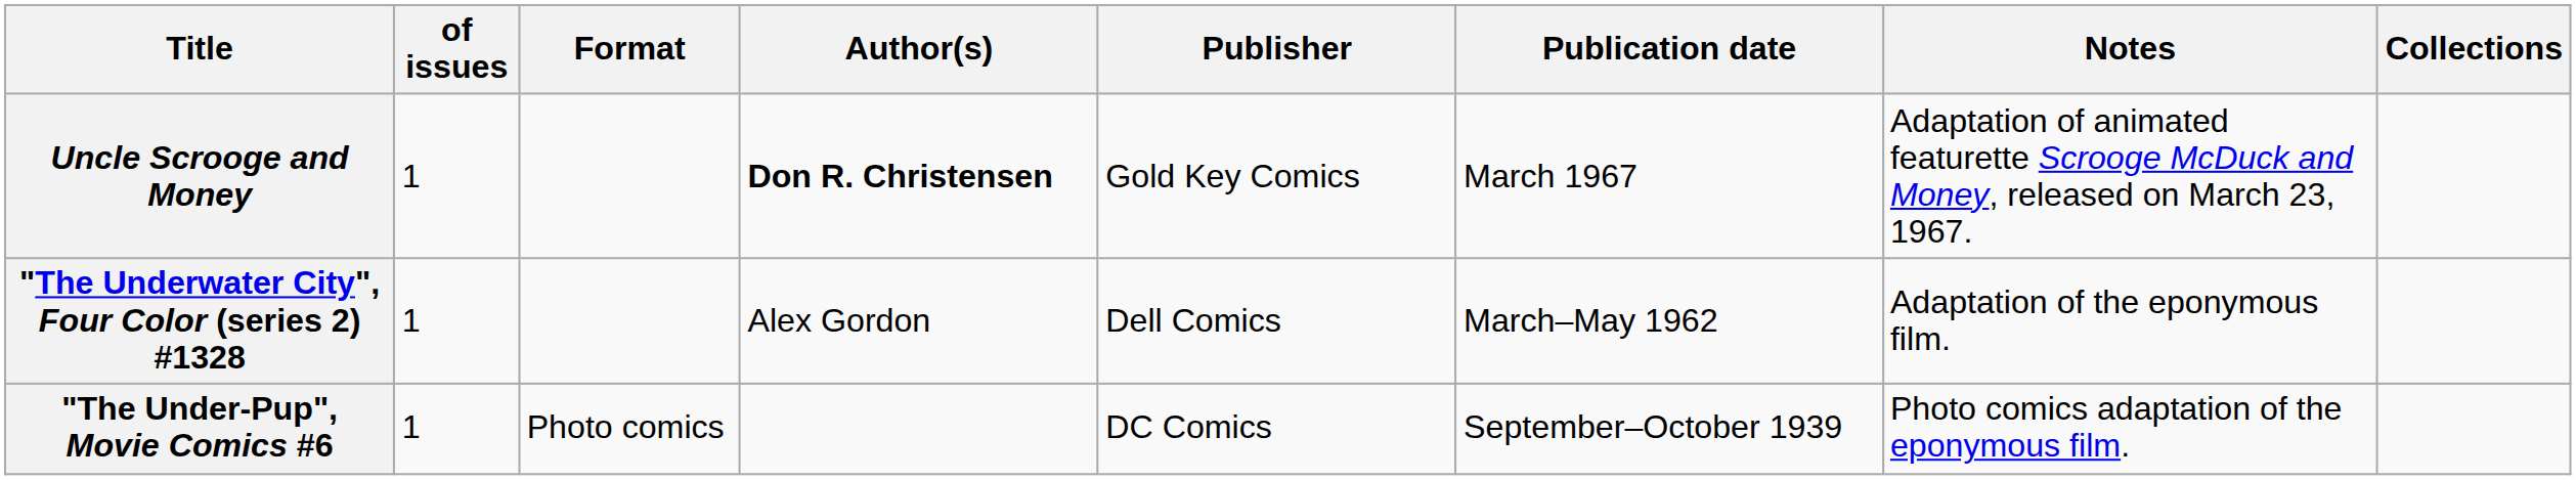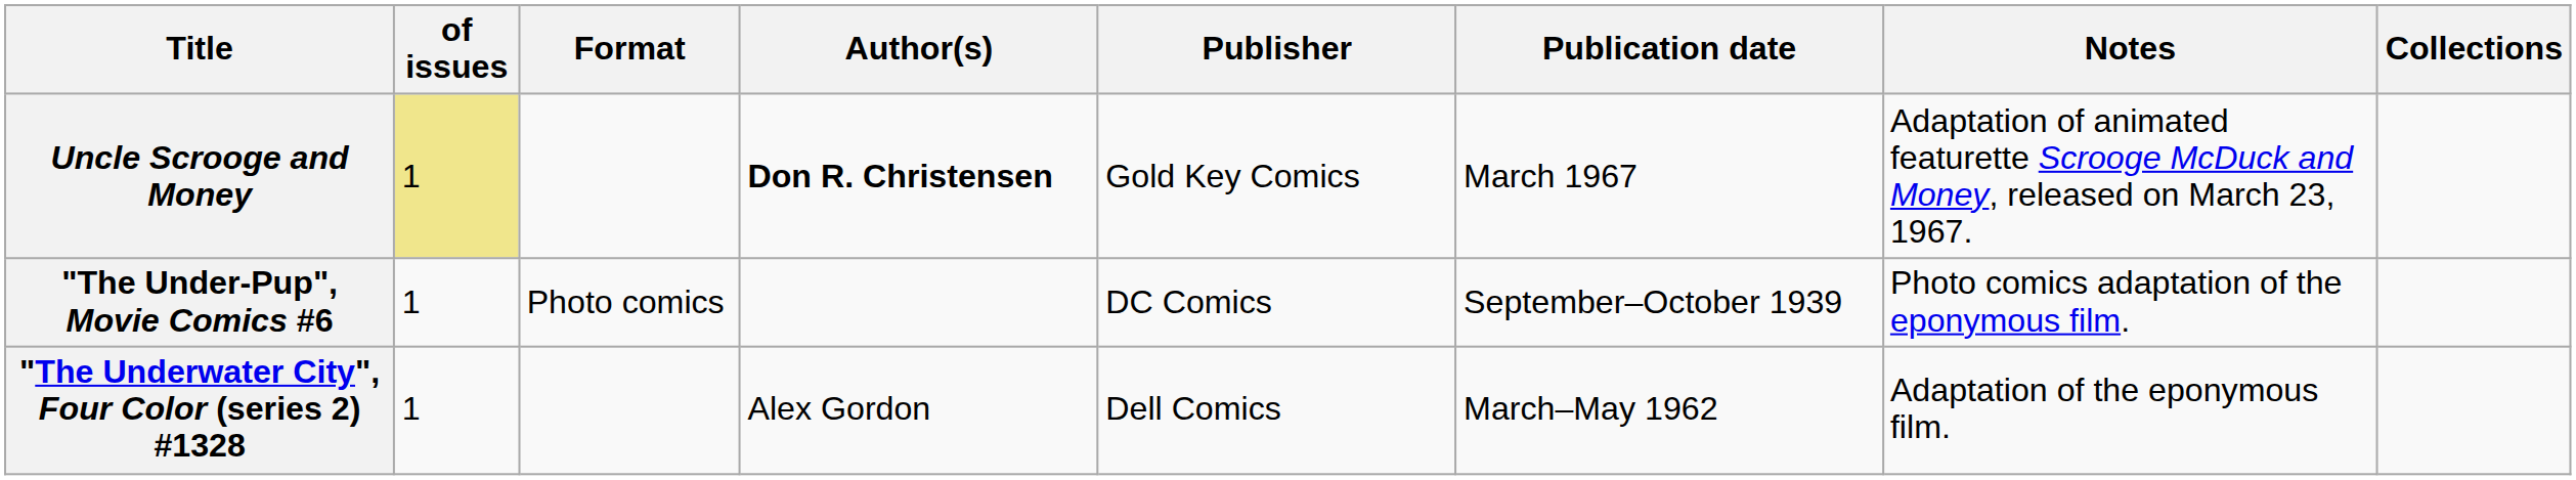 <table class="wikitable">
 <tr>
 <th>Title</th>
 <th style="width:40pt"> of issues</th>
 <th style="width:75pt">Format</th>
 <th style="width:125pt">Author(s)</th>
 <th style="width:125pt">Publisher</th>
 <th style="width:150pt">Publication date</th>
 <th style="width:175pt">Notes</th>
 <th>Collections</th>
 </tr>
 <tr>
 <th><em>Uncle Scrooge and Money</em></th>
-<td>1</td>
+<td style="background: khaki;">1</td>
 <td></td>
 <td><strong>Don R. Christensen</strong></td>
 <td>Gold Key Comics</td>
 <td>March 1967</td>
 <td>Adaptation of animated featurette <em><a href='#'>Scrooge McDuck and Money</a></em>, released on March 23, 1967.</td>
+<td></td>
+</tr>
+<tr>
+<th>"The Under-Pup", <em>Movie Comics</em> #6</th>
+<td>1</td>
+<td>Photo comics</td>
+<td></td>
+<td>DC Comics</td>
+<td>September–October 1939</td>
+<td>Photo comics adaptation of the <a href='#'>eponymous film</a>.</td>
 <td></td>
 </tr>
 <tr>
 <th>"<a href='#'>The Underwater City</a>", <em>Four Color</em> (series 2) #1328</th>
 <td>1</td>
 <td></td>
 <td>Alex Gordon</td>
 <td>Dell Comics</td>
 <td>March–May 1962</td>
 <td>Adaptation of the eponymous film.</td>
 <td></td>
 </tr>
-<tr>
-<th>"The Under-Pup", <em>Movie Comics</em> #6</th>
-<td>1</td>
-<td>Photo comics</td>
-<td></td>
-<td>DC Comics</td>
-<td>September–October 1939</td>
-<td>Photo comics adaptation of the <a href='#'>eponymous film</a>.</td>
-<td></td>
-</tr>
 </table>
